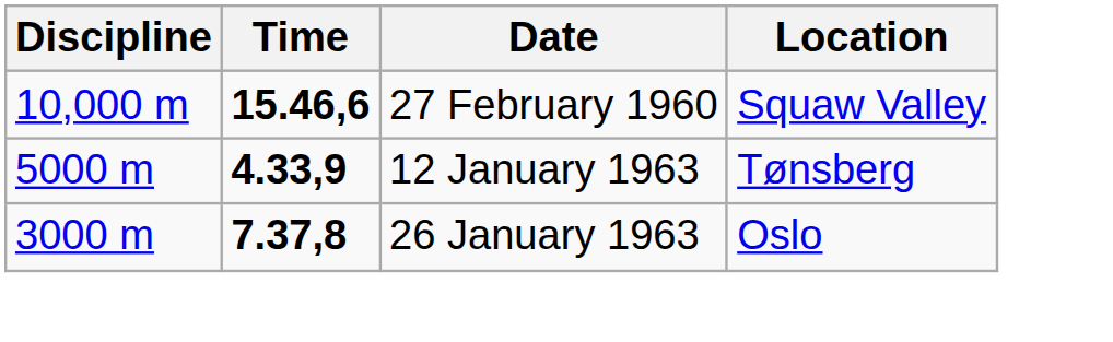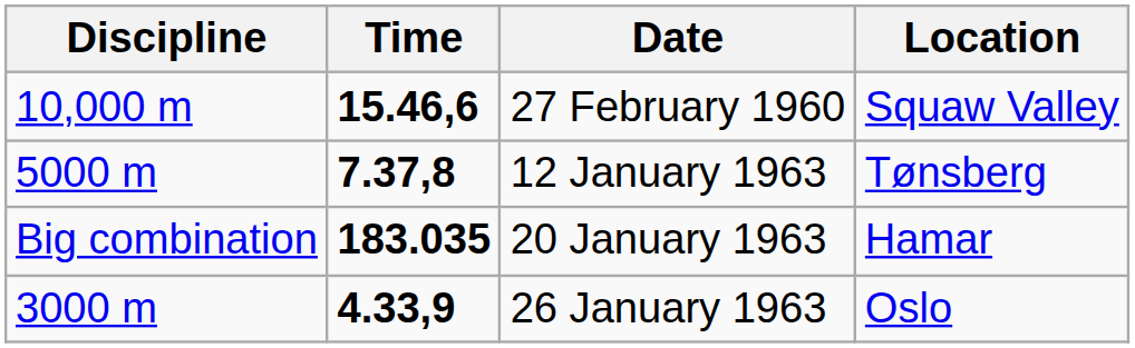 <table class='wikitable'>
 <tr>
 <th>Discipline</th>
 <th>Time</th>
 <th>Date</th>
 <th>Location</th>
 </tr>
 <tr>
 <td><a href='#'>10,000 m</a></td>
 <td><strong>15.46,6</strong></td>
 <td>27 February 1960</td>
 <td align=left><a href='#'>Squaw Valley</a></td>
 </tr>
 <tr>
 <td><a href='#'>5000 m</a></td>
-<td><strong>4.33,9</strong></td>
+<td><strong>7.37,8</strong></td>
 <td>12 January 1963</td>
 <td align=left><a href='#'>Tønsberg</a></td>
 </tr>
 <tr>
+<td><a href='#'>Big combination</a></td>
+<td><strong>183.035</strong></td>
+<td>20 January 1963</td>
+<td align=left><a href='#'>Hamar</a></td>
+</tr>
+<tr>
 <td><a href='#'>3000 m</a></td>
-<td><strong>7.37,8</strong></td>
+<td><strong>4.33,9</strong></td>
 <td>26 January 1963</td>
 <td align=left><a href='#'>Oslo</a></td>
 </tr>
 </table>
